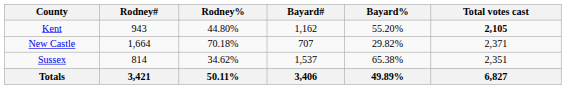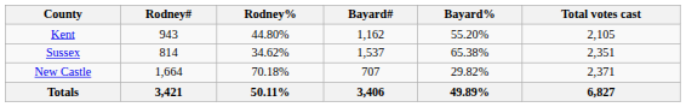 <table width="70%" class="wikitable sortable">
 <tr>
 <th>County</th>
 <th>Rodney#</th>
 <th>Rodney%</th>
 <th>Bayard#</th>
 <th>Bayard%</th>
 <th>Total votes cast</th>
 </tr>
 <tr style="text-align:center;">
 <td><a href='#'>Kent</a></td>
 <td>943</td>
 <td>44.80%</td>
 <td>1,162</td>
 <td>55.20%</td>
-<td><strong>2,105</strong></td>
+<td>2,105</td>
+</tr>
+<tr style="text-align:center;">
+<td><a href='#'>Sussex</a></td>
+<td>814</td>
+<td>34.62%</td>
+<td>1,537</td>
+<td>65.38%</td>
+<td>2,351</td>
 </tr>
 <tr style="text-align:center;">
 <td><a href='#'>New Castle</a></td>
 <td>1,664</td>
 <td>70.18%</td>
 <td>707</td>
 <td>29.82%</td>
 <td>2,371</td>
 </tr>
 <tr style="text-align:center;">
-<td><a href='#'>Sussex</a></td>
-<td>814</td>
-<td>34.62%</td>
-<td>1,537</td>
-<td>65.38%</td>
-<td>2,351</td>
-</tr>
-<tr style="text-align:center;">
 <th>Totals</th>
 <th>3,421</th>
 <th>50.11%</th>
 <th>3,406</th>
 <th>49.89%</th>
 <th>6,827</th>
 </tr>
 </table>
